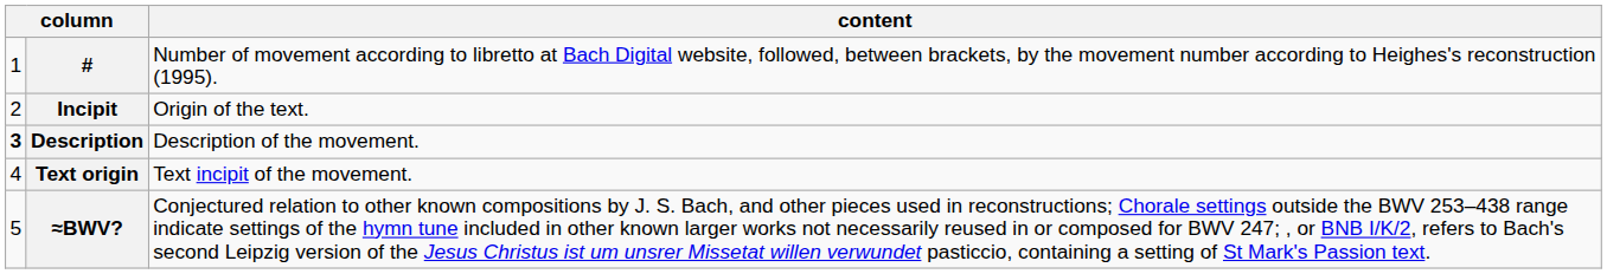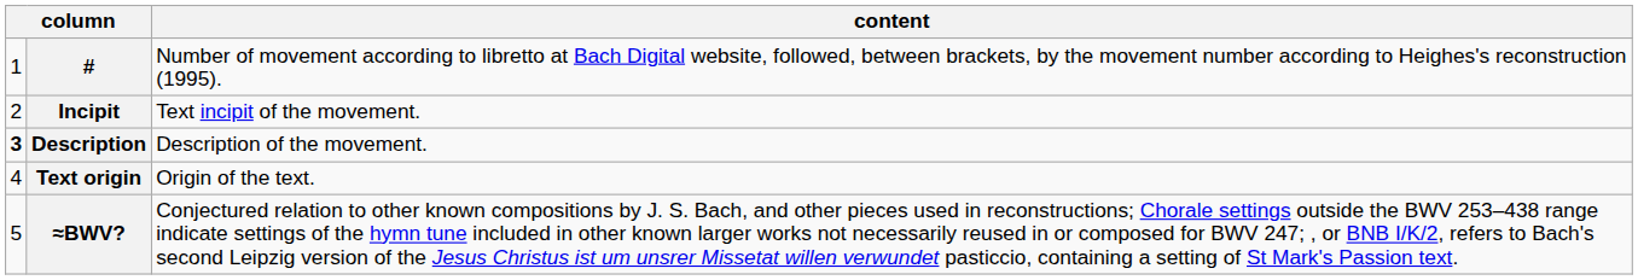 <table class="wikitable">
 <tr>
 <th colspan="2">column</th>
 <th>content</th>
 </tr>
 <tr>
 <td align="center">1</td>
 <th>#</th>
 <td>Number of movement according to libretto at <a href='#'>Bach Digital</a> website, followed, between brackets, by the movement number according to Heighes's reconstruction (1995).</td>
 </tr>
 <tr>
 <td align="center">2</td>
 <th>Incipit</th>
-<td>Origin of the text.</td>
+<td>Text <a href='#'>incipit</a> of the movement.</td>
 </tr>
 <tr>
 <td align="center"><strong>3</strong></td>
 <th>Description</th>
 <td>Description of the movement.</td>
 </tr>
 <tr>
 <td align="center">4</td>
 <th>Text origin</th>
-<td>Text <a href='#'>incipit</a> of the movement.</td>
+<td>Origin of the text.</td>
 </tr>
 <tr>
 <td align="center">5</td>
 <th>≈BWV?</th>
 <td>Conjectured relation to other known compositions by J. S. Bach, and other pieces used in reconstructions; <a href='#'>Chorale settings</a> outside the BWV 253–438 range indicate settings of the <a href='#'>hymn tune</a> included in other known larger works not necessarily reused in or composed for BWV 247; , or <a href='#'>BNB&nbsp;I/K/2</a>, refers to Bach's second Leipzig version of the <em><a href='#'>Jesus Christus ist um unsrer Missetat willen verwundet</a></em> pasticcio, containing a setting of <a href='#'>St Mark's Passion text</a>.</td>
 </tr>
 </table>
